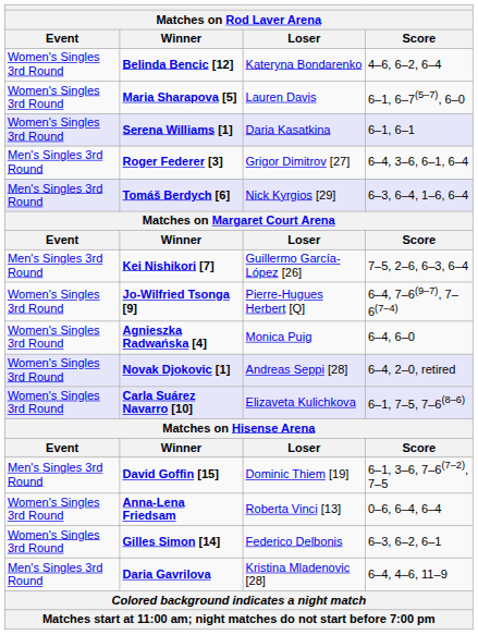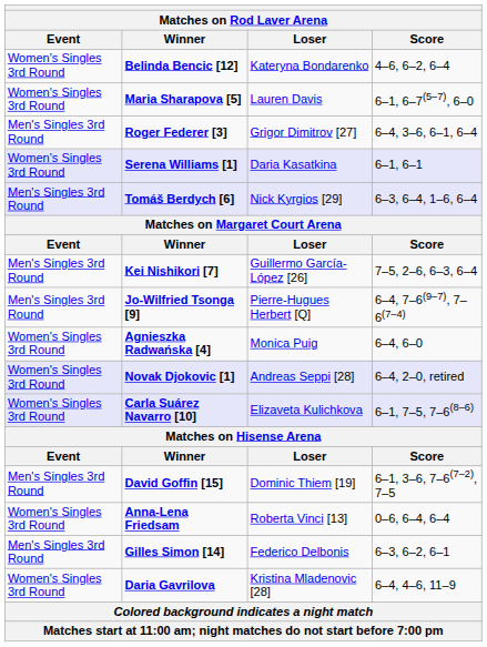 <table class="wikitable collapsible uncollapsed" style="margin:1em auto;">
 <tr>
 <th colspan=4></th>
 </tr>
 <tr>
 <th colspan=4><strong>Matches on <a href='#'>Rod Laver Arena</a></strong></th>
 </tr>
 <tr>
 <th style="width:220px;">Event</th>
 <th style="width:220px;">Winner</th>
 <th style="width:220px;">Loser</th>
 <th style="width:220px;">Score</th>
 </tr>
 <tr>
 <td><a href='#'>Women's Singles 3rd Round</a></td>
 <td><strong> <a href='#'>Belinda Bencic</a> [12]</strong></td>
 <td> <a href='#'>Kateryna Bondarenko</a></td>
 <td>4–6, 6–2, 6–4</td>
 </tr>
 <tr>
 <td><a href='#'>Women's Singles 3rd Round</a></td>
 <td><strong> <a href='#'>Maria Sharapova</a> [5]</strong></td>
 <td> <a href='#'>Lauren Davis</a></td>
 <td>6–1, 6–7<sup>(5–7)</sup>, 6–0</td>
 </tr>
+<tr>
+<td><a href='#'>Men's Singles 3rd Round</a></td>
+<td><strong> <a href='#'>Roger Federer</a> [3]</strong></td>
+<td> <a href='#'>Grigor Dimitrov</a> [27]</td>
+<td>6–4, 3–6, 6–1, 6–4</td>
+</tr>
 <tr bgcolor=lavender>
 <td><a href='#'>Women's Singles 3rd Round</a></td>
 <td><strong> <a href='#'>Serena Williams</a> [1]</strong></td>
 <td> <a href='#'>Daria Kasatkina</a></td>
 <td>6–1, 6–1</td>
-</tr>
-<tr>
-<td><a href='#'>Men's Singles 3rd Round</a></td>
-<td><strong> <a href='#'>Roger Federer</a> [3]</strong></td>
-<td> <a href='#'>Grigor Dimitrov</a> [27]</td>
-<td>6–4, 3–6, 6–1, 6–4</td>
 </tr>
 <tr bgcolor=lavender>
 <td><a href='#'>Men's Singles 3rd Round</a></td>
 <td><strong> <a href='#'>Tomáš Berdych</a> [6]</strong></td>
 <td> <a href='#'>Nick Kyrgios</a> [29]</td>
 <td>6–3, 6–4, 1–6, 6–4</td>
 </tr>
 <tr>
 <th colspan=4><strong>Matches on <a href='#'>Margaret Court Arena</a></strong></th>
 </tr>
 <tr>
 <th style="width:220px;">Event</th>
 <th style="width:220px;">Winner</th>
 <th style="width:220px;">Loser</th>
 <th style="width:220px;">Score</th>
 </tr>
 <tr>
 <td><a href='#'>Men's Singles 3rd Round</a></td>
 <td><strong> <a href='#'>Kei Nishikori</a> [7]</strong></td>
 <td> <a href='#'>Guillermo García-López</a> [26]</td>
 <td>7–5, 2–6, 6–3, 6–4</td>
 </tr>
 <tr>
-<td><a href='#'>Women's Singles 3rd Round</a></td>
+<td><a href='#'>Men's Singles 3rd Round</a></td>
 <td><strong> <a href='#'>Jo-Wilfried Tsonga</a> [9]</strong></td>
 <td> <a href='#'>Pierre-Hugues Herbert</a> [Q]</td>
 <td>6–4, 7–6<sup>(9–7)</sup>, 7–6<sup>(7–4)</sup></td>
 </tr>
 <tr>
 <td><a href='#'>Women's Singles 3rd Round</a></td>
 <td><strong> <a href='#'>Agnieszka Radwańska</a> [4]</strong></td>
 <td> <a href='#'>Monica Puig</a></td>
 <td>6–4, 6–0</td>
 </tr>
 <tr bgcolor=lavender>
 <td><a href='#'>Women's Singles 3rd Round</a></td>
 <td><strong> <a href='#'>Novak Djokovic</a> [1]</strong></td>
 <td> <a href='#'>Andreas Seppi</a> [28]</td>
 <td>6–4, 2–0, retired</td>
 </tr>
 <tr bgcolor=lavender>
 <td><a href='#'>Women's Singles 3rd Round</a></td>
 <td><strong> <a href='#'>Carla Suárez Navarro</a> [10]</strong></td>
 <td> <a href='#'>Elizaveta Kulichkova</a></td>
 <td>6–1, 7–5, 7–6<sup>(8–6)</sup></td>
 </tr>
 <tr>
 <th colspan=4><strong>Matches on <a href='#'>Hisense Arena</a></strong></th>
 </tr>
 <tr>
 <th style="width:220px;">Event</th>
 <th style="width:220px;">Winner</th>
 <th style="width:220px;">Loser</th>
 <th style="width:220px;">Score</th>
 </tr>
 <tr>
 <td><a href='#'>Men's Singles 3rd Round</a></td>
 <td><strong> <a href='#'>David Goffin</a> [15]</strong></td>
 <td> <a href='#'>Dominic Thiem</a> [19]</td>
 <td>6–1, 3–6, 7–6<sup>(7–2)</sup>, 7–5</td>
 </tr>
 <tr>
 <td><a href='#'>Women's Singles 3rd Round</a></td>
 <td><strong> <a href='#'>Anna-Lena Friedsam</a></strong></td>
 <td> <a href='#'>Roberta Vinci</a> [13]</td>
 <td>0–6, 6–4, 6–4</td>
 </tr>
 <tr>
-<td><a href='#'>Women's Singles 3rd Round</a></td>
+<td><a href='#'>Men's Singles 3rd Round</a></td>
 <td><strong> <a href='#'>Gilles Simon</a> [14]</strong></td>
 <td> <a href='#'>Federico Delbonis</a></td>
 <td>6–3, 6–2, 6–1</td>
 </tr>
 <tr>
-<td><a href='#'>Men's Singles 3rd Round</a></td>
+<td><a href='#'>Women's Singles 3rd Round</a></td>
 <td><strong> <a href='#'>Daria Gavrilova</a></strong></td>
 <td> <a href='#'>Kristina Mladenovic</a> [28]</td>
 <td>6–4, 4–6, 11–9</td>
 </tr>
 <tr>
 <th colspan=4><em>Colored background indicates a night match</em></th>
 </tr>
 <tr>
 <th colspan=4>Matches start at 11:00 am; night matches do not start before 7:00 pm</th>
 </tr>
 </table>
